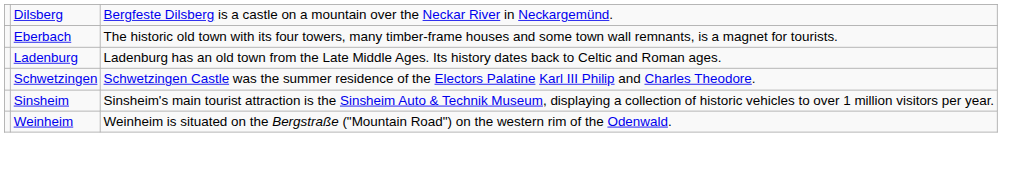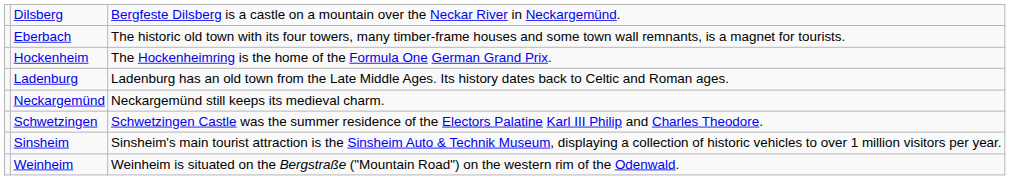 <table class="wikitable">
 <tr>
 <td></td>
 <td><a href='#'>Dilsberg</a></td>
 <td><a href='#'>Bergfeste Dilsberg</a> is a castle on a mountain over the <a href='#'>Neckar River</a> in <a href='#'>Neckargemünd</a>.</td>
 </tr>
 <tr>
 <td></td>
 <td><a href='#'>Eberbach</a></td>
 <td>The historic old town with its four towers, many timber-frame houses and some town wall remnants, is a magnet for tourists.</td>
 </tr>
 <tr>
 <td></td>
+<td><a href='#'>Hockenheim</a></td>
+<td>The <a href='#'>Hockenheimring</a> is the home of the <a href='#'>Formula One</a> <a href='#'>German Grand Prix</a>.</td>
+</tr>
+<tr>
+<td></td>
 <td><a href='#'>Ladenburg</a></td>
 <td>Ladenburg has an old town from the Late Middle Ages. Its history dates back to Celtic and Roman ages.</td>
+</tr>
+<tr>
+<td></td>
+<td><a href='#'>Neckargemünd</a></td>
+<td>Neckargemünd still keeps its medieval charm.</td>
 </tr>
 <tr>
 <td></td>
 <td><a href='#'>Schwetzingen</a></td>
 <td><a href='#'>Schwetzingen Castle</a> was the summer residence of the <a href='#'>Electors Palatine</a> <a href='#'>Karl III Philip</a> and <a href='#'>Charles Theodore</a>.</td>
 </tr>
 <tr>
 <td></td>
 <td><a href='#'>Sinsheim</a></td>
 <td>Sinsheim's main tourist attraction is the <a href='#'>Sinsheim Auto & Technik Museum</a>, displaying a collection of historic vehicles to over 1 million visitors per year.</td>
 </tr>
 <tr>
 <td></td>
 <td><a href='#'>Weinheim</a></td>
 <td>Weinheim is situated on the <em>Bergstraße</em> ("Mountain Road") on the western rim of the <a href='#'>Odenwald</a>.</td>
 </tr>
 </table>
